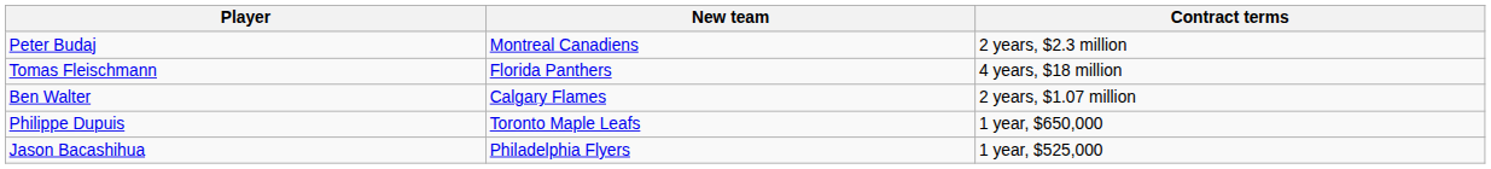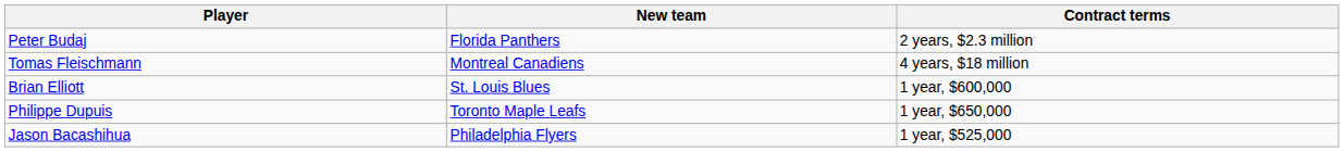 <table class="wikitable" width=90%>
 <tr align="center" bgcolor="#dddddd">
 <th>Player</th>
 <th>New team</th>
 <th>Contract terms</th>
 </tr>
 <tr>
 <td><a href='#'>Peter Budaj</a></td>
-<td><a href='#'>Montreal Canadiens</a></td>
+<td><a href='#'>Florida Panthers</a></td>
 <td>2 years, $2.3 million</td>
 </tr>
 <tr>
 <td><a href='#'>Tomas Fleischmann</a></td>
-<td><a href='#'>Florida Panthers</a></td>
+<td><a href='#'>Montreal Canadiens</a></td>
 <td>4 years, $18 million</td>
 </tr>
 <tr>
-<td><a href='#'>Ben Walter</a></td>
-<td><a href='#'>Calgary Flames</a></td>
-<td>2 years, $1.07 million</td>
+<td><a href='#'>Brian Elliott</a></td>
+<td><a href='#'>St. Louis Blues</a></td>
+<td>1 year, $600,000</td>
 </tr>
 <tr>
 <td><a href='#'>Philippe Dupuis</a></td>
 <td><a href='#'>Toronto Maple Leafs</a></td>
 <td>1 year, $650,000</td>
 </tr>
 <tr>
 <td><a href='#'>Jason Bacashihua</a></td>
 <td><a href='#'>Philadelphia Flyers</a></td>
 <td>1 year, $525,000</td>
 </tr>
 </table>
